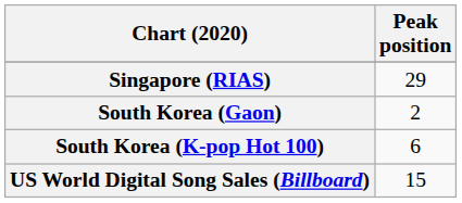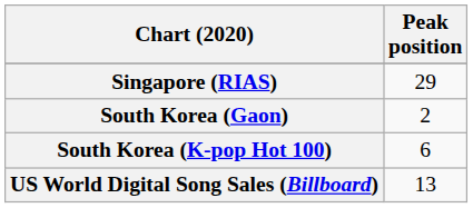 <table class="wikitable plainrowheaders sortable" style="text-align:center">
 <tr>
 <th scope="col">Chart (2020)</th>
 <th scope="col">Peak<br>position</th>
 </tr>
 <tr>
 </tr>
 <tr>
 <th scope="row">Singapore (<a href='#'>RIAS</a>)</th>
 <td>29</td>
 </tr>
 <tr>
 <th scope="row">South Korea (<a href='#'>Gaon</a>)</th>
 <td>2</td>
 </tr>
 <tr>
 <th scope="row">South Korea (<a href='#'>K-pop Hot 100</a>)</th>
 <td>6</td>
 </tr>
 <tr>
 <th scope="row">US World Digital Song Sales (<em><a href='#'>Billboard</a></em>)</th>
-<td>15</td>
+<td>13</td>
 </tr>
 </table>
